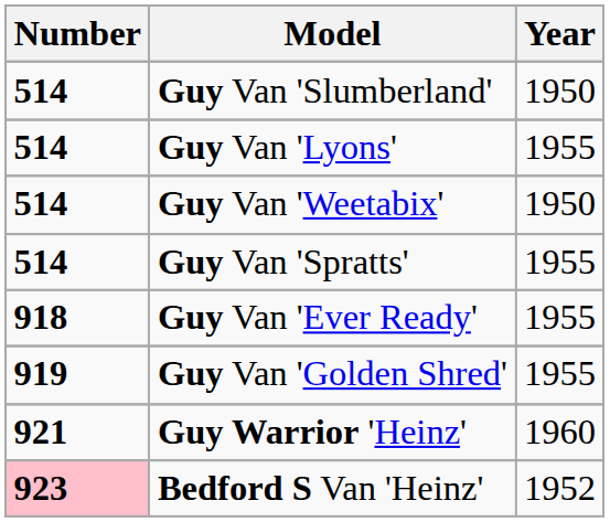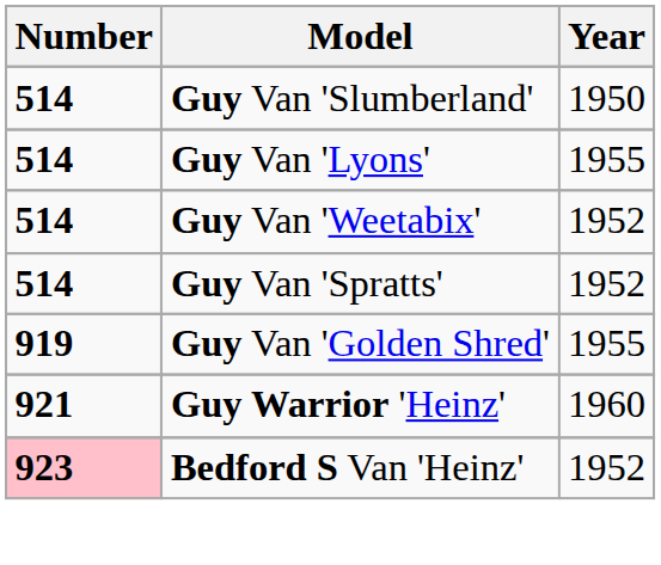 <table class="wikitable sortable">
 <tr>
 <th>Number</th>
 <th class="unsortable">Model</th>
 <th>Year</th>
 </tr>
 <tr>
 </tr>
 <tr>
 <td><strong>514</strong></td>
 <td><strong>Guy</strong> Van 'Slumberland'</td>
 <td>1950</td>
 </tr>
 <tr>
 </tr>
 <tr>
 <td><strong>514</strong></td>
 <td><strong>Guy</strong> Van '<a href='#'>Lyons</a>'</td>
 <td>1955</td>
 </tr>
 <tr>
 </tr>
 <tr>
 <td><strong>514</strong></td>
 <td><strong>Guy</strong> Van '<a href='#'>Weetabix</a>'</td>
-<td>1950</td>
+<td>1952</td>
 </tr>
 <tr>
 </tr>
 <tr>
 <td><strong>514</strong></td>
 <td><strong>Guy</strong> Van 'Spratts'</td>
-<td>1955</td>
+<td>1952</td>
 </tr>
 <tr>
-</tr>
-<tr>
-<td><strong>918</strong></td>
-<td><strong>Guy</strong> Van '<a href='#'>Ever Ready</a>'</td>
-<td>1955</td>
 </tr>
 <tr>
 </tr>
 <tr>
 <td><strong>919</strong></td>
 <td><strong>Guy</strong> Van '<a href='#'>Golden Shred</a>'</td>
 <td>1955</td>
 </tr>
 <tr>
 </tr>
 <tr>
 <td><strong>921</strong></td>
 <td><strong>Guy Warrior</strong> '<a href='#'>Heinz</a>'</td>
 <td>1960</td>
 </tr>
 <tr>
 </tr>
 <tr>
 <td style="background: pink;"><strong>923</strong></td>
 <td><strong>Bedford S</strong> Van 'Heinz'</td>
 <td>1952</td>
 </tr>
 </table>
